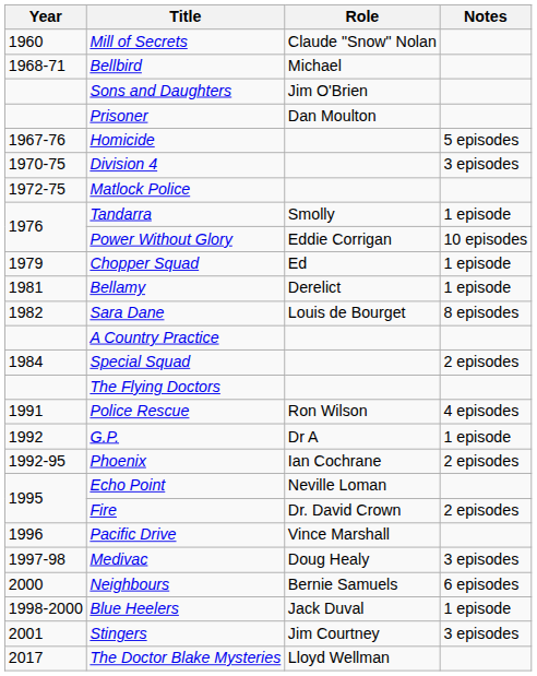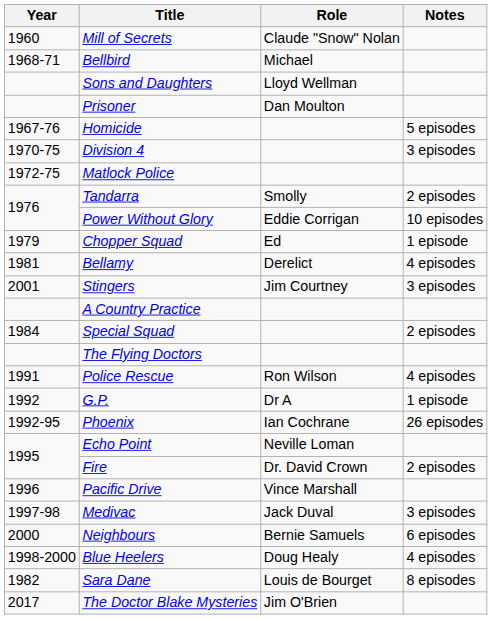 <table class="wikitable sortable">
 <tr>
 <th>Year</th>
 <th>Title</th>
 <th>Role</th>
 <th>Notes</th>
 </tr>
 <tr>
 <td>1960</td>
 <td><em><a href='#'>Mill of Secrets</a></em></td>
 <td>Claude "Snow" Nolan</td>
 <td></td>
 </tr>
 <tr>
 <td>1968-71</td>
 <td><em><a href='#'>Bellbird</a></em></td>
 <td>Michael</td>
 <td></td>
 </tr>
 <tr>
 <td></td>
 <td><em><a href='#'>Sons and Daughters</a></em></td>
-<td>Jim O'Brien</td>
+<td>Lloyd Wellman</td>
 <td></td>
 </tr>
 <tr>
 <td></td>
 <td><em><a href='#'>Prisoner</a></em></td>
 <td>Dan Moulton</td>
 <td></td>
 </tr>
 <tr>
 <td>1967-76</td>
 <td><em><a href='#'>Homicide</a></em></td>
 <td></td>
 <td>5 episodes</td>
 </tr>
 <tr>
 <td>1970-75</td>
 <td><em><a href='#'>Division 4</a></em></td>
 <td></td>
 <td>3 episodes</td>
 </tr>
 <tr>
 <td>1972-75</td>
 <td><em><a href='#'>Matlock Police</a></em></td>
 <td></td>
 <td></td>
 </tr>
 <tr>
 <td rowspan="2">1976</td>
 <td><em><a href='#'>Tandarra</a></em></td>
 <td>Smolly</td>
-<td>1 episode</td>
+<td>2 episodes</td>
 </tr>
 <tr>
 <td><em><a href='#'>Power Without Glory</a></em></td>
 <td>Eddie Corrigan</td>
 <td>10 episodes</td>
 </tr>
 <tr>
 <td>1979</td>
 <td><em><a href='#'>Chopper Squad</a></em></td>
 <td>Ed</td>
 <td>1 episode</td>
 </tr>
 <tr>
 <td>1981</td>
 <td><em><a href='#'>Bellamy</a></em></td>
 <td>Derelict</td>
-<td>1 episode</td>
+<td>4 episodes</td>
 </tr>
 <tr>
-<td>1982</td>
-<td><em><a href='#'>Sara Dane</a></em></td>
-<td>Louis de Bourget</td>
-<td>8 episodes</td>
+<td>2001</td>
+<td><em><a href='#'>Stingers</a></em></td>
+<td>Jim Courtney</td>
+<td>3 episodes</td>
 </tr>
 <tr>
 <td></td>
 <td><em><a href='#'>A Country Practice</a></em></td>
 <td></td>
 <td></td>
 </tr>
 <tr>
 <td>1984</td>
 <td><em><a href='#'>Special Squad</a></em></td>
 <td></td>
 <td>2 episodes</td>
 </tr>
 <tr>
 <td></td>
 <td><em><a href='#'>The Flying Doctors</a></em></td>
 <td></td>
 <td></td>
 </tr>
 <tr>
 <td>1991</td>
 <td><em><a href='#'>Police Rescue</a></em></td>
 <td>Ron Wilson</td>
 <td>4 episodes</td>
 </tr>
 <tr>
 <td>1992</td>
 <td><em><a href='#'>G.P.</a></em></td>
 <td>Dr A</td>
 <td>1 episode</td>
 </tr>
 <tr>
 <td>1992-95</td>
 <td><em><a href='#'>Phoenix</a></em></td>
 <td>Ian Cochrane</td>
-<td>2 episodes</td>
+<td>26 episodes</td>
 </tr>
 <tr>
 <td rowspan="2">1995</td>
 <td><em><a href='#'>Echo Point</a></em></td>
 <td>Neville Loman</td>
 <td></td>
 </tr>
 <tr>
 <td><em><a href='#'>Fire</a></em></td>
 <td>Dr. David Crown</td>
 <td>2 episodes</td>
 </tr>
 <tr>
 <td>1996</td>
 <td><em><a href='#'>Pacific Drive</a></em></td>
 <td>Vince Marshall</td>
 <td></td>
 </tr>
 <tr>
 <td>1997-98</td>
 <td><em><a href='#'>Medivac</a></em></td>
-<td>Doug Healy</td>
+<td>Jack Duval</td>
 <td>3 episodes</td>
 </tr>
 <tr>
 <td>2000</td>
 <td><em><a href='#'>Neighbours</a></em></td>
 <td>Bernie Samuels</td>
 <td>6 episodes</td>
 </tr>
 <tr>
 <td>1998-2000</td>
 <td><em><a href='#'>Blue Heelers</a></em></td>
-<td>Jack Duval</td>
-<td>1 episode</td>
+<td>Doug Healy</td>
+<td>4 episodes</td>
 </tr>
 <tr>
-<td>2001</td>
-<td><em><a href='#'>Stingers</a></em></td>
-<td>Jim Courtney</td>
-<td>3 episodes</td>
+<td>1982</td>
+<td><em><a href='#'>Sara Dane</a></em></td>
+<td>Louis de Bourget</td>
+<td>8 episodes</td>
 </tr>
 <tr>
 <td>2017</td>
 <td><em><a href='#'>The Doctor Blake Mysteries</a></em></td>
-<td>Lloyd Wellman</td>
+<td>Jim O'Brien</td>
 <td></td>
 </tr>
 </table>
